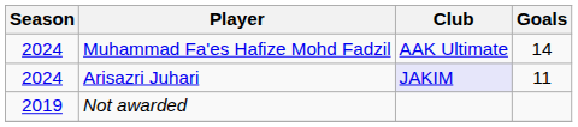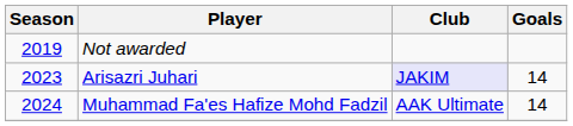 <table class="wikitable sortable">
 <tr>
 <th>Season</th>
 <th>Player</th>
 <th>Club</th>
 <th>Goals</th>
 </tr>
 <tr>
+<td align=center><a href='#'>2019</a></td>
+<td><em>Not awarded</em></td>
+<td></td>
+<td></td>
+</tr>
+<tr>
+<td align=center><a href='#'>2023</a></td>
+<td> <a href='#'>Arisazri Juhari</a></td>
+<td style="background: lavender;"><a href='#'>JAKIM</a></td>
+<td align=center>14</td>
+</tr>
+<tr>
 <td align=center><a href='#'>2024</a></td>
 <td> <a href='#'>Muhammad Fa'es Hafize Mohd Fadzil</a></td>
 <td><a href='#'>AAK Ultimate</a></td>
 <td align=center>14</td>
 </tr>
 <tr>
-<td align=center><a href='#'>2024</a></td>
-<td> <a href='#'>Arisazri Juhari</a></td>
-<td style="background: lavender;"><a href='#'>JAKIM</a></td>
-<td align=center>11</td>
-</tr>
-<tr>
-<td align=center><a href='#'>2019</a></td>
-<td><em>Not awarded</em></td>
-<td></td>
-<td></td>
-</tr>
-<tr>
 </tr>
 </table>
